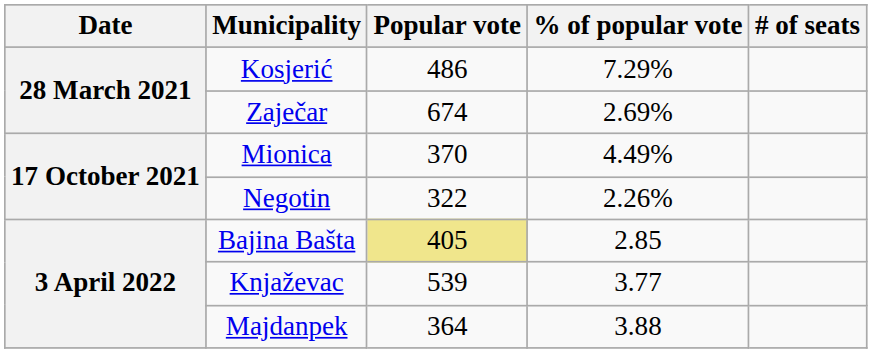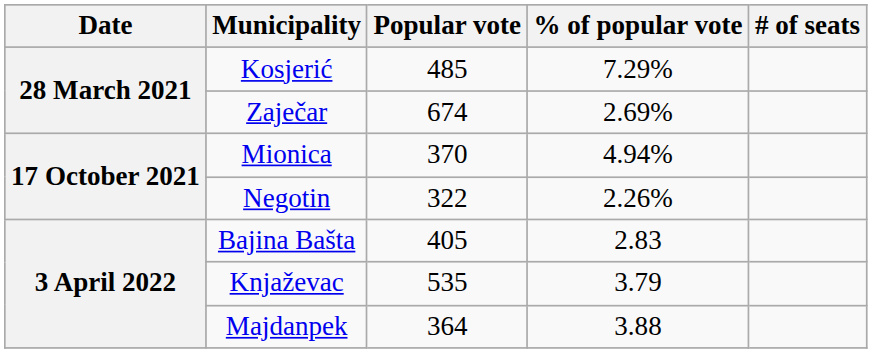 <table class="wikitable mw-collapsible mw-collapsed" style="text-align:center">
 <tr>
 <th>Date</th>
 <th>Municipality</th>
 <th>Popular vote</th>
 <th>% of popular vote</th>
 <th># of seats</th>
 </tr>
 <tr>
 <th rowspan="2">28 March 2021</th>
 <td><a href='#'>Kosjerić</a></td>
-<td>486</td>
+<td>485</td>
 <td>7.29%</td>
 <td></td>
 </tr>
 <tr>
 <td><a href='#'>Zaječar</a></td>
 <td>674</td>
 <td>2.69%</td>
 <td></td>
 </tr>
 <tr>
 <th rowspan="2">17 October 2021</th>
 <td><a href='#'>Mionica</a></td>
 <td>370</td>
-<td>4.49%</td>
+<td>4.94%</td>
 <td></td>
 </tr>
 <tr>
 <td><a href='#'>Negotin</a></td>
 <td>322</td>
 <td>2.26%</td>
 <td></td>
 </tr>
 <tr>
 <th rowspan="4">3 April 2022</th>
 <td><a href='#'>Bajina Bašta</a></td>
-<td style="background: khaki;">405</td>
-<td>2.85</td>
+<td>405</td>
+<td>2.83</td>
 <td></td>
 </tr>
 <tr>
 <td><a href='#'>Knjaževac</a></td>
-<td>539</td>
-<td>3.77</td>
+<td>535</td>
+<td>3.79</td>
 <td></td>
 </tr>
 <tr>
 <td><a href='#'>Majdanpek</a></td>
 <td>364</td>
 <td>3.88</td>
 <td></td>
 </tr>
 </table>
